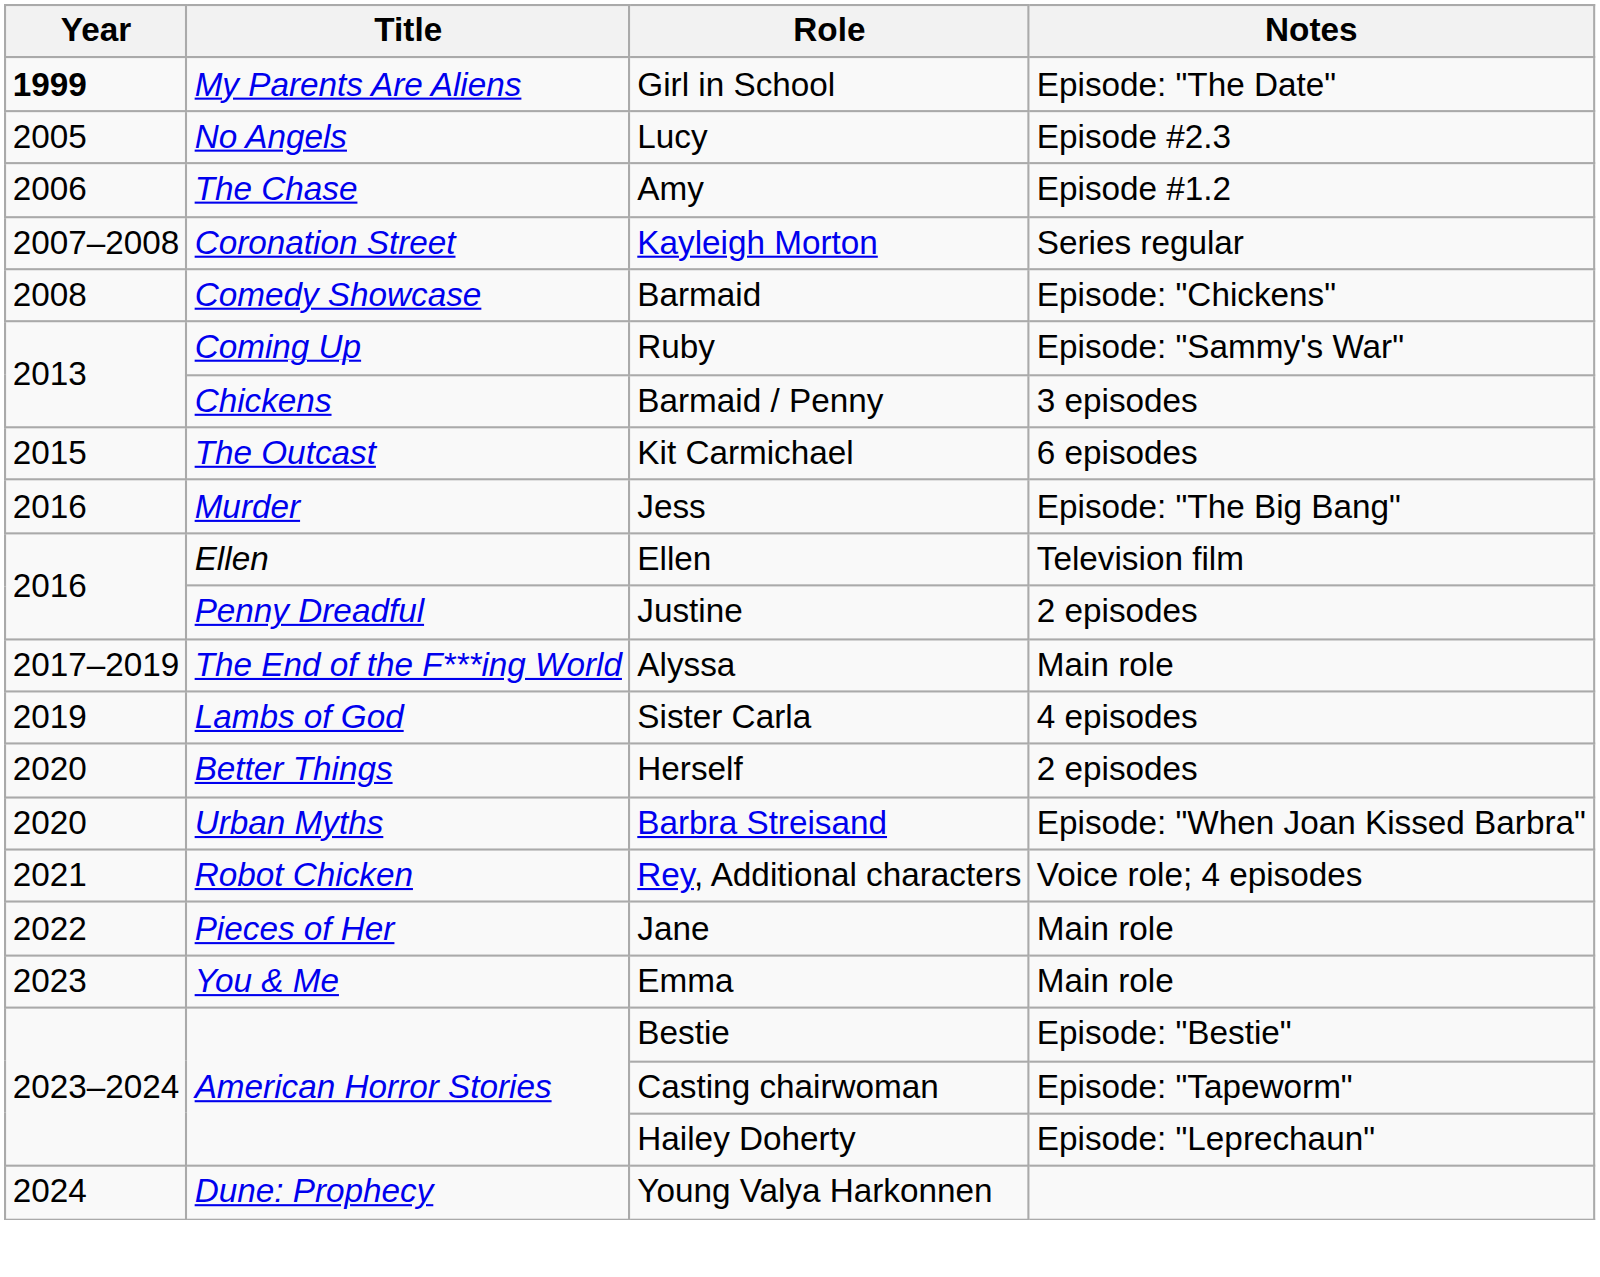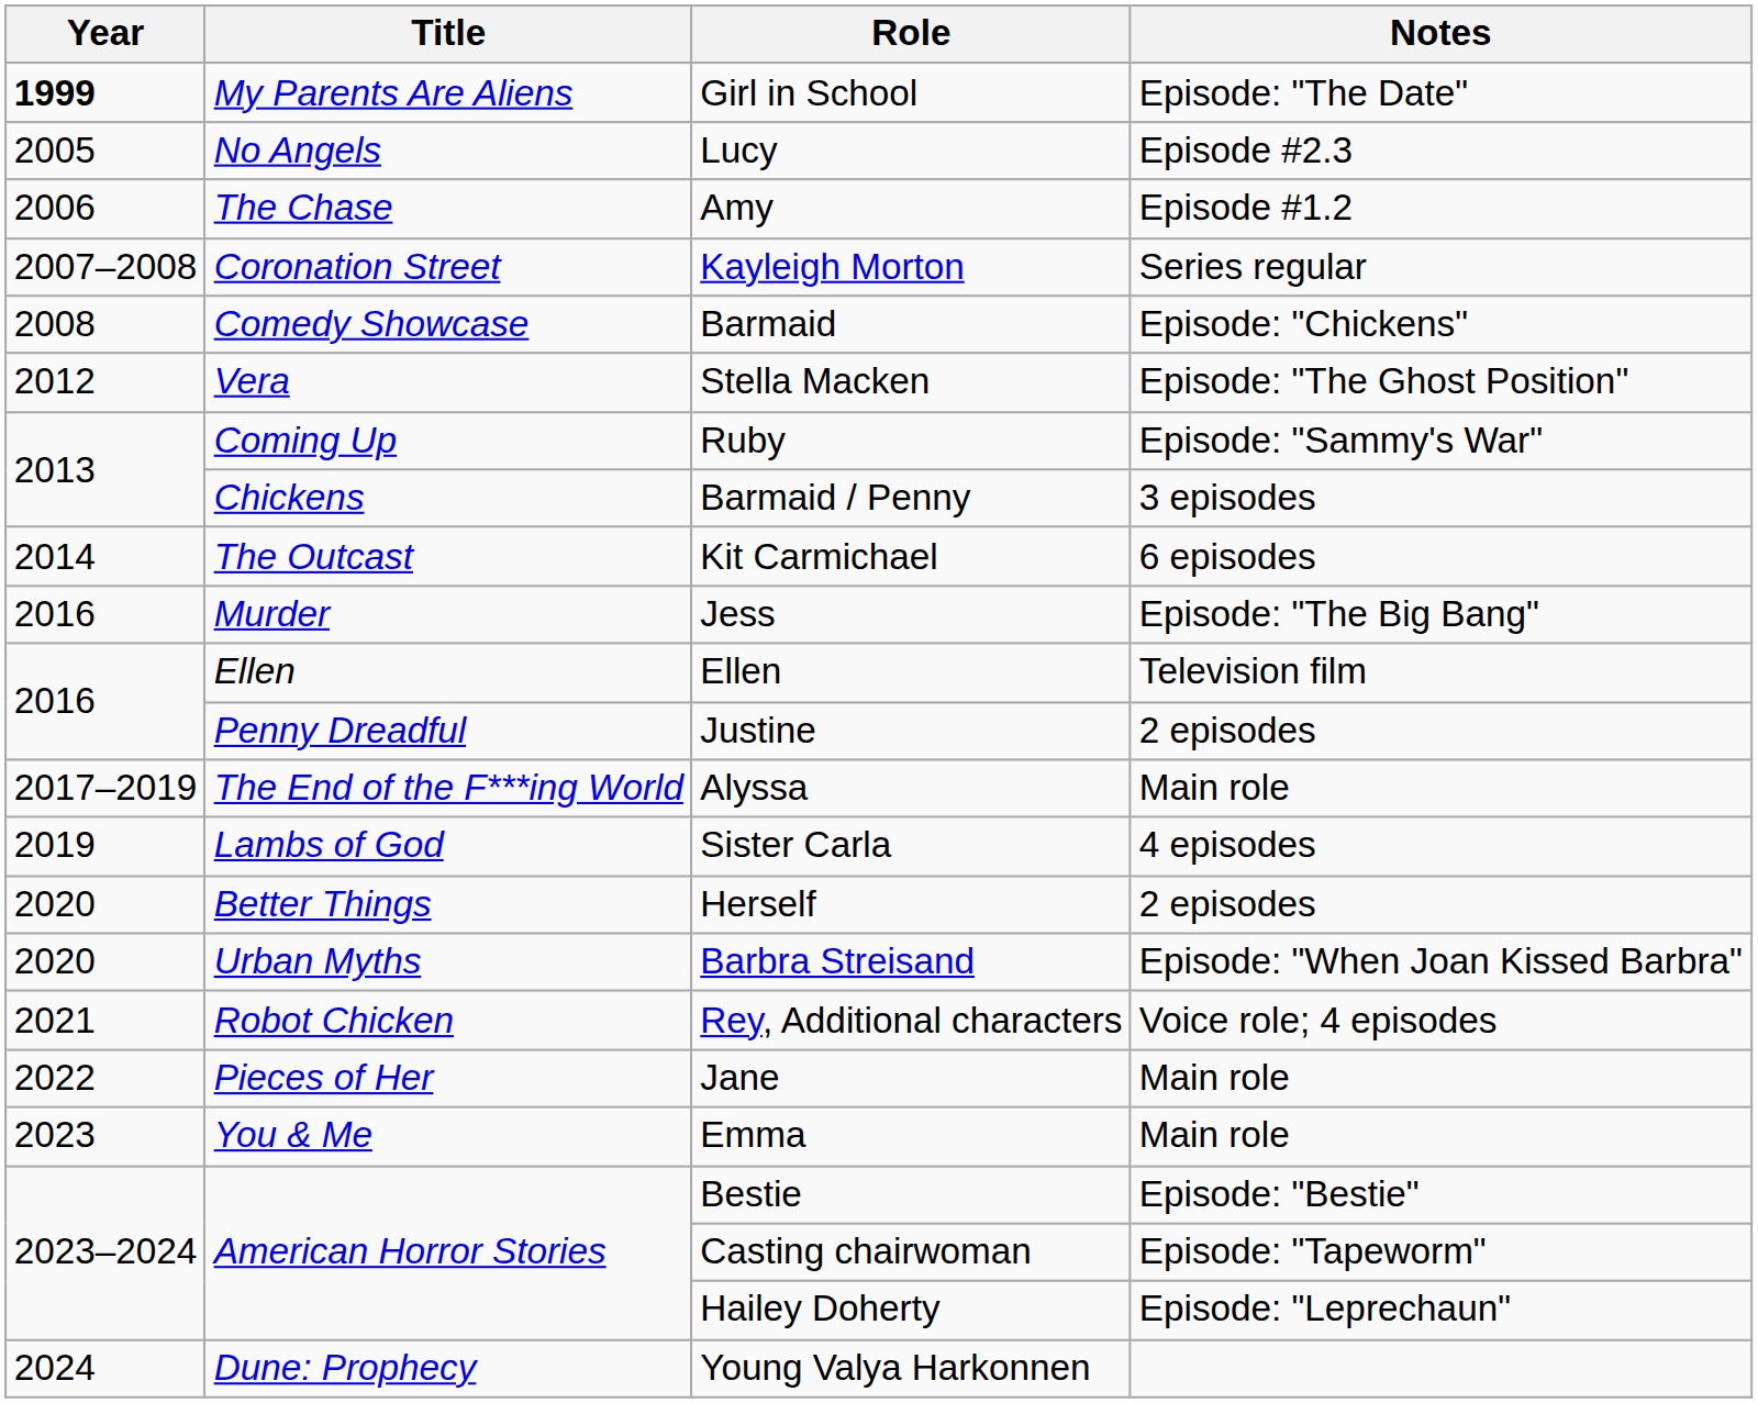 <table class="wikitable sortable">
 <tr>
 <th>Year</th>
 <th>Title</th>
 <th>Role</th>
 <th class="unsortable">Notes</th>
 </tr>
 <tr>
 <td><strong>1999</strong></td>
 <td><em><a href='#'>My Parents Are Aliens</a></em></td>
 <td>Girl in School</td>
 <td>Episode: "The Date"</td>
 </tr>
 <tr>
 <td>2005</td>
 <td><em><a href='#'>No Angels</a></em></td>
 <td>Lucy</td>
 <td>Episode #2.3</td>
 </tr>
 <tr>
 <td>2006</td>
 <td><em><a href='#'>The Chase</a></em></td>
 <td>Amy</td>
 <td>Episode #1.2</td>
 </tr>
 <tr>
 <td>2007–2008</td>
 <td><em><a href='#'>Coronation Street</a></em></td>
 <td><a href='#'>Kayleigh Morton</a></td>
 <td>Series regular</td>
 </tr>
 <tr>
 <td>2008</td>
 <td><em><a href='#'>Comedy Showcase</a></em></td>
 <td>Barmaid</td>
 <td>Episode: "Chickens"</td>
 </tr>
 <tr>
+<td>2012</td>
+<td><em><a href='#'>Vera</a></em></td>
+<td>Stella Macken</td>
+<td>Episode: "The Ghost Position"</td>
+</tr>
+<tr>
 <td rowspan="2">2013</td>
 <td><em><a href='#'>Coming Up</a></em></td>
 <td>Ruby</td>
 <td>Episode: "Sammy's War"</td>
 </tr>
 <tr>
 <td><em><a href='#'>Chickens</a></em></td>
 <td>Barmaid / Penny</td>
 <td>3 episodes</td>
 </tr>
 <tr>
-<td>2015</td>
+<td>2014</td>
 <td><em><a href='#'>The Outcast</a></em></td>
 <td>Kit Carmichael</td>
 <td>6 episodes</td>
 </tr>
 <tr>
 <td>2016</td>
 <td><em><a href='#'>Murder</a></em></td>
 <td>Jess</td>
 <td>Episode: "The Big Bang"</td>
 </tr>
 <tr>
 <td rowspan="2">2016</td>
 <td><em>Ellen</em></td>
 <td>Ellen</td>
 <td>Television film</td>
 </tr>
 <tr>
 <td><em><a href='#'>Penny Dreadful</a></em></td>
 <td>Justine</td>
 <td>2 episodes</td>
 </tr>
 <tr>
 <td>2017–2019</td>
 <td><em><a href='#'>The End of the F***ing World</a></em></td>
 <td>Alyssa</td>
 <td>Main role</td>
 </tr>
 <tr>
 <td>2019</td>
 <td><em><a href='#'>Lambs of God</a></em></td>
 <td>Sister Carla</td>
 <td>4 episodes</td>
 </tr>
 <tr>
 <td>2020</td>
 <td><em><a href='#'>Better Things</a></em></td>
 <td>Herself</td>
 <td>2 episodes</td>
 </tr>
 <tr>
 <td>2020</td>
 <td><em><a href='#'>Urban Myths</a></em></td>
 <td><a href='#'>Barbra Streisand</a></td>
 <td>Episode: "When Joan Kissed Barbra"</td>
 </tr>
 <tr>
 <td>2021</td>
 <td><em><a href='#'>Robot Chicken</a></em></td>
 <td><a href='#'>Rey</a>, Additional characters</td>
 <td>Voice role; 4 episodes</td>
 </tr>
 <tr>
 <td>2022</td>
 <td><em><a href='#'>Pieces of Her</a></em></td>
 <td>Jane</td>
 <td>Main role</td>
 </tr>
 <tr>
 <td>2023</td>
 <td><em><a href='#'>You & Me</a></em></td>
 <td>Emma</td>
 <td>Main role</td>
 </tr>
 <tr>
 <td rowspan="3">2023–2024</td>
 <td rowspan="3"><em><a href='#'>American Horror Stories</a></em></td>
 <td>Bestie</td>
 <td>Episode: "Bestie"</td>
 </tr>
 <tr>
 <td>Casting chairwoman</td>
 <td>Episode: "Tapeworm"</td>
 </tr>
 <tr>
 <td>Hailey Doherty</td>
 <td>Episode: "Leprechaun"</td>
 </tr>
 <tr>
 <td>2024</td>
 <td><em><a href='#'>Dune: Prophecy</a></em></td>
 <td>Young Valya Harkonnen</td>
 <td></td>
 </tr>
 </table>
